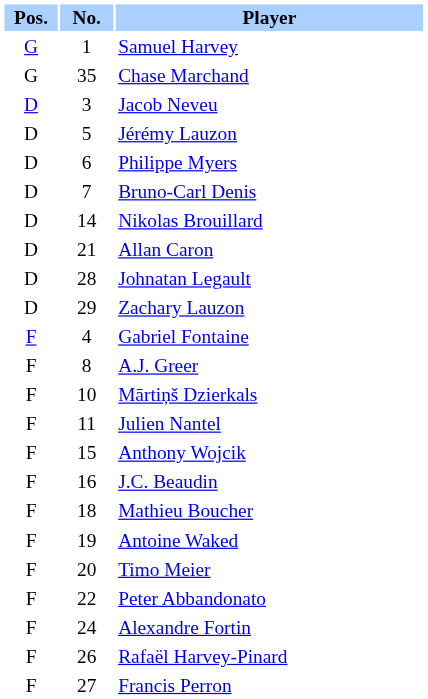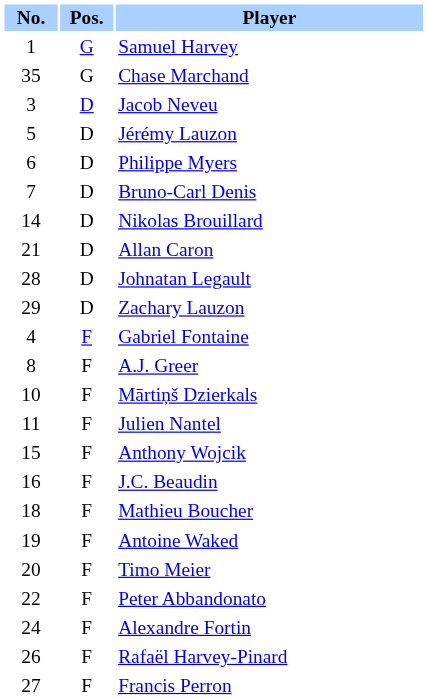 <table border="0" cellspacing="2" cellpadding="2">
 <tr bgcolor=AAD0FF>
+<th width=40>No.</th>
 <th width=40>Pos.</th>
-<th width=40>No.</th>
 <th width=250>Player</th>
 </tr>
 <tr>
+<td style="text-align:center;">1</td>
 <td style="text-align:center;"><a href='#'>G</a></td>
-<td style="text-align:center;">1</td>
 <td><a href='#'>Samuel Harvey</a></td>
 </tr>
 <tr>
+<td style="text-align:center;">35</td>
 <td style="text-align:center;">G</td>
-<td style="text-align:center;">35</td>
 <td><a href='#'>Chase Marchand</a></td>
 </tr>
 <tr>
+<td style="text-align:center;">3</td>
 <td style="text-align:center;"><a href='#'>D</a></td>
-<td style="text-align:center;">3</td>
 <td><a href='#'>Jacob Neveu</a></td>
 </tr>
 <tr>
+<td style="text-align:center;">5</td>
 <td style="text-align:center;">D</td>
-<td style="text-align:center;">5</td>
 <td><a href='#'>Jérémy Lauzon</a></td>
 </tr>
 <tr>
+<td style="text-align:center;">6</td>
 <td style="text-align:center;">D</td>
-<td style="text-align:center;">6</td>
 <td><a href='#'>Philippe Myers</a></td>
 </tr>
 <tr>
+<td style="text-align:center;">7</td>
 <td style="text-align:center;">D</td>
-<td style="text-align:center;">7</td>
 <td><a href='#'>Bruno-Carl Denis</a></td>
 </tr>
 <tr>
+<td style="text-align:center;">14</td>
 <td style="text-align:center;">D</td>
-<td style="text-align:center;">14</td>
 <td><a href='#'>Nikolas Brouillard</a></td>
 </tr>
 <tr>
+<td style="text-align:center;">21</td>
 <td style="text-align:center;">D</td>
-<td style="text-align:center;">21</td>
 <td><a href='#'>Allan Caron</a></td>
 </tr>
 <tr>
+<td style="text-align:center;">28</td>
 <td style="text-align:center;">D</td>
-<td style="text-align:center;">28</td>
 <td><a href='#'>Johnatan Legault</a></td>
 </tr>
 <tr>
+<td style="text-align:center;">29</td>
 <td style="text-align:center;">D</td>
-<td style="text-align:center;">29</td>
 <td><a href='#'>Zachary Lauzon</a></td>
 </tr>
 <tr>
+<td style="text-align:center;">4</td>
 <td style="text-align:center;"><a href='#'>F</a></td>
-<td style="text-align:center;">4</td>
 <td><a href='#'>Gabriel Fontaine</a></td>
 </tr>
 <tr>
+<td style="text-align:center;">8</td>
 <td style="text-align:center;">F</td>
-<td style="text-align:center;">8</td>
 <td><a href='#'>A.J. Greer</a></td>
 </tr>
 <tr>
+<td style="text-align:center;">10</td>
 <td style="text-align:center;">F</td>
-<td style="text-align:center;">10</td>
 <td><a href='#'>Mārtiņš Dzierkals</a></td>
 </tr>
 <tr>
+<td style="text-align:center;">11</td>
 <td style="text-align:center;">F</td>
-<td style="text-align:center;">11</td>
 <td><a href='#'>Julien Nantel</a></td>
 </tr>
 <tr>
+<td style="text-align:center;">15</td>
 <td style="text-align:center;">F</td>
-<td style="text-align:center;">15</td>
 <td><a href='#'>Anthony Wojcik</a></td>
 </tr>
 <tr>
+<td style="text-align:center;">16</td>
 <td style="text-align:center;">F</td>
-<td style="text-align:center;">16</td>
 <td><a href='#'>J.C. Beaudin</a></td>
 </tr>
 <tr>
+<td style="text-align:center;">18</td>
 <td style="text-align:center;">F</td>
-<td style="text-align:center;">18</td>
 <td><a href='#'>Mathieu Boucher</a></td>
 </tr>
 <tr>
+<td style="text-align:center;">19</td>
 <td style="text-align:center;">F</td>
-<td style="text-align:center;">19</td>
 <td><a href='#'>Antoine Waked</a></td>
 </tr>
 <tr>
+<td style="text-align:center;">20</td>
 <td style="text-align:center;">F</td>
-<td style="text-align:center;">20</td>
 <td><a href='#'>Timo Meier</a></td>
 </tr>
 <tr>
+<td style="text-align:center;">22</td>
 <td style="text-align:center;">F</td>
-<td style="text-align:center;">22</td>
 <td><a href='#'>Peter Abbandonato</a></td>
 </tr>
 <tr>
+<td style="text-align:center;">24</td>
 <td style="text-align:center;">F</td>
-<td style="text-align:center;">24</td>
 <td><a href='#'>Alexandre Fortin</a></td>
 </tr>
 <tr>
+<td style="text-align:center;">26</td>
 <td style="text-align:center;">F</td>
-<td style="text-align:center;">26</td>
 <td><a href='#'>Rafaël Harvey-Pinard</a></td>
 </tr>
 <tr>
+<td style="text-align:center;">27</td>
 <td style="text-align:center;">F</td>
-<td style="text-align:center;">27</td>
 <td><a href='#'>Francis Perron</a></td>
 </tr>
 </table>
